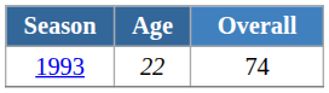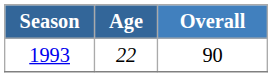 <table class="wikitable" style="font-size:95%; text-align:center; border:grey solid 1px; border-collapse:collapse; background:#ffffff;">
 <tr>
 <th style="background-color:#369; color:white; width:60px;"> Season </th>
 <th style="background-color:#369; color:white; width:40px;"> Age </th>
 <th style="background-color:#4180be; color:white; width:75px;">Overall</th>
 </tr>
 <tr>
 <td><a href='#'>1993</a></td>
 <td><em>22</em></td>
-<td>74</td>
+<td>90</td>
 </tr>
 <tr>
 </tr>
 </table>
